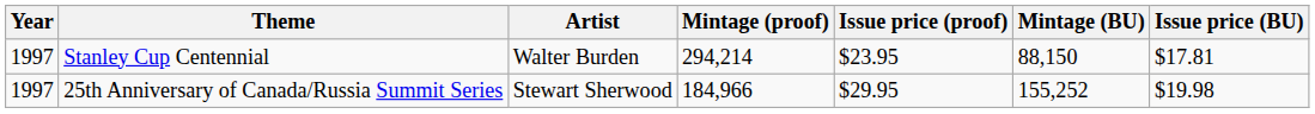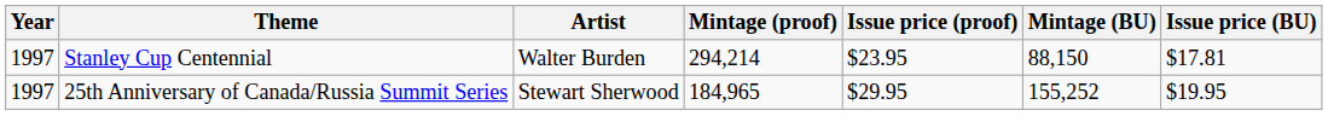 <table class="wikitable">
 <tr>
 <th>Year</th>
 <th>Theme</th>
 <th>Artist</th>
 <th>Mintage (proof)</th>
 <th>Issue price (proof)</th>
 <th>Mintage (BU)</th>
 <th>Issue price (BU)</th>
 </tr>
 <tr>
 <td>1997</td>
 <td><a href='#'>Stanley Cup</a> Centennial</td>
 <td>Walter Burden</td>
 <td>294,214</td>
 <td>$23.95</td>
 <td>88,150</td>
 <td>$17.81</td>
 </tr>
 <tr>
 <td>1997</td>
 <td>25th Anniversary of Canada/Russia <a href='#'>Summit Series</a></td>
 <td>Stewart Sherwood</td>
-<td>184,966</td>
+<td>184,965</td>
 <td>$29.95</td>
 <td>155,252</td>
-<td>$19.98</td>
+<td>$19.95</td>
 </tr>
 </table>
